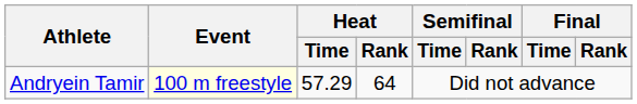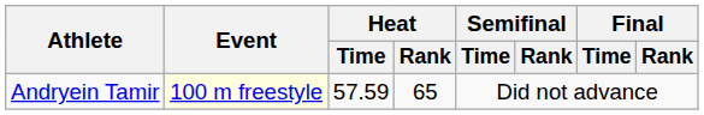 <table class=wikitable style="font-size:90%">
 <tr>
 <th rowspan="2">Athlete</th>
 <th rowspan="2">Event</th>
 <th colspan="2">Heat</th>
 <th colspan="2">Semifinal</th>
 <th colspan="2">Final</th>
 </tr>
 <tr style="font-size:95%">
 <th>Time</th>
 <th>Rank</th>
 <th>Time</th>
 <th>Rank</th>
 <th>Time</th>
 <th>Rank</th>
 </tr>
 <tr align=center>
 <td align=left><a href='#'>Andryein Tamir</a></td>
 <td align=left style="background: lightyellow;"><a href='#'>100 m freestyle</a></td>
-<td>57.29</td>
-<td>64</td>
+<td>57.59</td>
+<td>65</td>
 <td colspan=4>Did not advance</td>
 </tr>
 </table>
